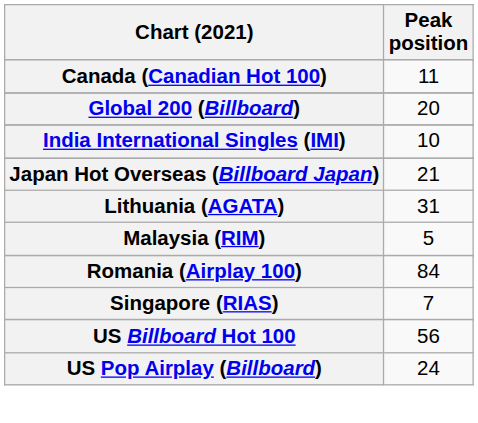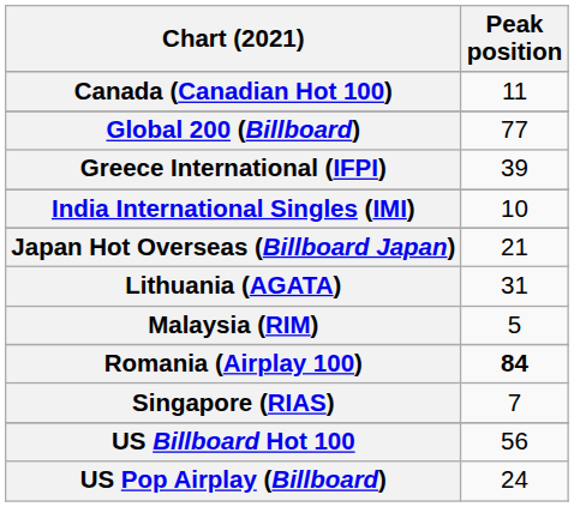 <table class="wikitable sortable plainrowheaders" style="text-align:center">
 <tr>
 <th scope="col">Chart (2021)</th>
 <th scope="col">Peak<br>position</th>
 </tr>
 <tr>
 </tr>
 <tr>
 </tr>
 <tr>
 </tr>
 <tr>
 <th scope="row">Canada (<a href='#'>Canadian Hot 100</a>)</th>
 <td>11</td>
 </tr>
 <tr>
 </tr>
 <tr>
 </tr>
 <tr>
 </tr>
 <tr>
 </tr>
 <tr>
 </tr>
 <tr>
 <th scope="row"><a href='#'>Global 200</a> (<em><a href='#'>Billboard</a></em>)</th>
-<td>20</td>
+<td>77</td>
+</tr>
+<tr>
+<th scope="row">Greece International (<a href='#'>IFPI</a>)</th>
+<td>39</td>
 </tr>
 <tr>
 </tr>
 <tr>
 </tr>
 <tr>
 <th scope="row"><a href='#'>India International Singles</a> (<a href='#'>IMI</a>)</th>
 <td>10</td>
 </tr>
 <tr>
 </tr>
 <tr>
 <th scope="row">Japan Hot Overseas (<em><a href='#'>Billboard Japan</a></em>)</th>
 <td>21</td>
 </tr>
 <tr>
 <th scope="row">Lithuania (<a href='#'>AGATA</a>)</th>
 <td>31</td>
 </tr>
 <tr>
 <th scope="row">Malaysia (<a href='#'>RIM</a>)</th>
 <td>5</td>
 </tr>
 <tr>
 </tr>
 <tr>
 </tr>
 <tr>
 </tr>
 <tr>
 </tr>
 <tr>
 </tr>
 <tr>
 <th scope="row">Romania (<a href='#'>Airplay 100</a>)</th>
-<td>84</td>
+<td><strong>84</strong></td>
 </tr>
 <tr>
 <th scope="row">Singapore (<a href='#'>RIAS</a>)</th>
 <td>7</td>
 </tr>
 <tr>
 </tr>
 <tr>
 </tr>
 <tr>
 </tr>
 <tr>
 </tr>
 <tr>
 <th scope="row">US <a href='#'><em>Billboard</em> Hot 100</a></th>
 <td>56</td>
 </tr>
 <tr>
 <th scope="row">US <a href='#'>Pop Airplay</a> (<em><a href='#'>Billboard</a></em>)</th>
 <td>24</td>
 </tr>
 </table>
